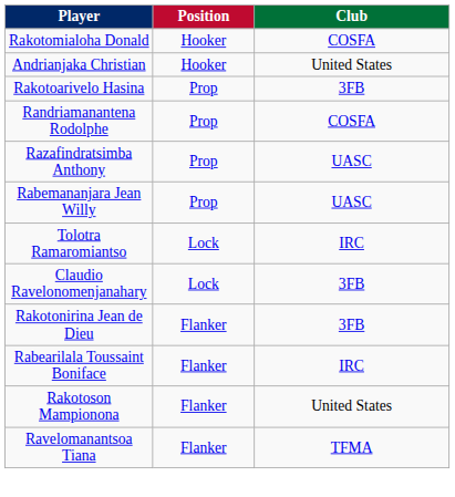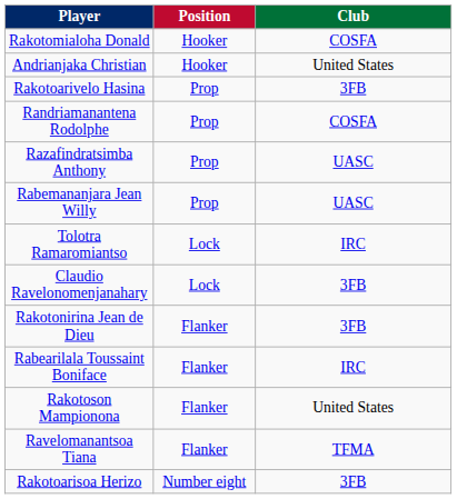 <table class="wikitable" style="text-align:center">
 <tr>
 <th style="background:#002868; color:#fff; width:150px">Player</th>
 <th style="background:#BF0A30; color:#fff; width:100px">Position</th>
 <th style="background:#007138; color:#fff; width:200px">Club</th>
 </tr>
 <tr>
 <td><a href='#'>Rakotomialoha Donald</a></td>
 <td><a href='#'>Hooker</a></td>
 <td> <a href='#'>COSFA</a></td>
 </tr>
 <tr>
 <td><a href='#'>Andrianjaka Christian</a></td>
 <td><a href='#'>Hooker</a></td>
 <td> United States</td>
 </tr>
 <tr>
 <td><a href='#'>Rakotoarivelo Hasina</a></td>
 <td><a href='#'>Prop</a></td>
 <td> <a href='#'>3FB</a></td>
 </tr>
 <tr>
 <td><a href='#'>Randriamanantena Rodolphe</a></td>
 <td><a href='#'>Prop</a></td>
 <td> <a href='#'>COSFA</a></td>
 </tr>
 <tr>
 <td><a href='#'>Razafindratsimba Anthony</a></td>
 <td><a href='#'>Prop</a></td>
 <td> <a href='#'>UASC</a></td>
 </tr>
 <tr>
 <td><a href='#'>Rabemananjara Jean Willy</a></td>
 <td><a href='#'>Prop</a></td>
 <td> <a href='#'>UASC</a></td>
 </tr>
 <tr>
 <td><a href='#'>Tolotra Ramaromiantso</a></td>
 <td><a href='#'>Lock</a></td>
 <td> <a href='#'>IRC</a></td>
 </tr>
 <tr>
 <td><a href='#'>Claudio Ravelonomenjanahary</a></td>
 <td><a href='#'>Lock</a></td>
 <td> <a href='#'>3FB</a></td>
 </tr>
 <tr>
 <td><a href='#'>Rakotonirina Jean de Dieu</a></td>
 <td><a href='#'>Flanker</a></td>
 <td> <a href='#'>3FB</a></td>
 </tr>
 <tr>
 <td><a href='#'>Rabearilala Toussaint Boniface</a></td>
 <td><a href='#'>Flanker</a></td>
 <td> <a href='#'>IRC</a></td>
 </tr>
 <tr>
 <td><a href='#'>Rakotoson Mampionona</a></td>
 <td><a href='#'>Flanker</a></td>
 <td> United States</td>
 </tr>
 <tr>
 <td><a href='#'>Ravelomanantsoa Tiana</a></td>
 <td><a href='#'>Flanker</a></td>
 <td> <a href='#'>TFMA</a></td>
 </tr>
+<tr>
+<td><a href='#'>Rakotoarisoa Herizo</a></td>
+<td><a href='#'>Number eight</a></td>
+<td> <a href='#'>3FB</a></td>
+</tr>
 </table>
